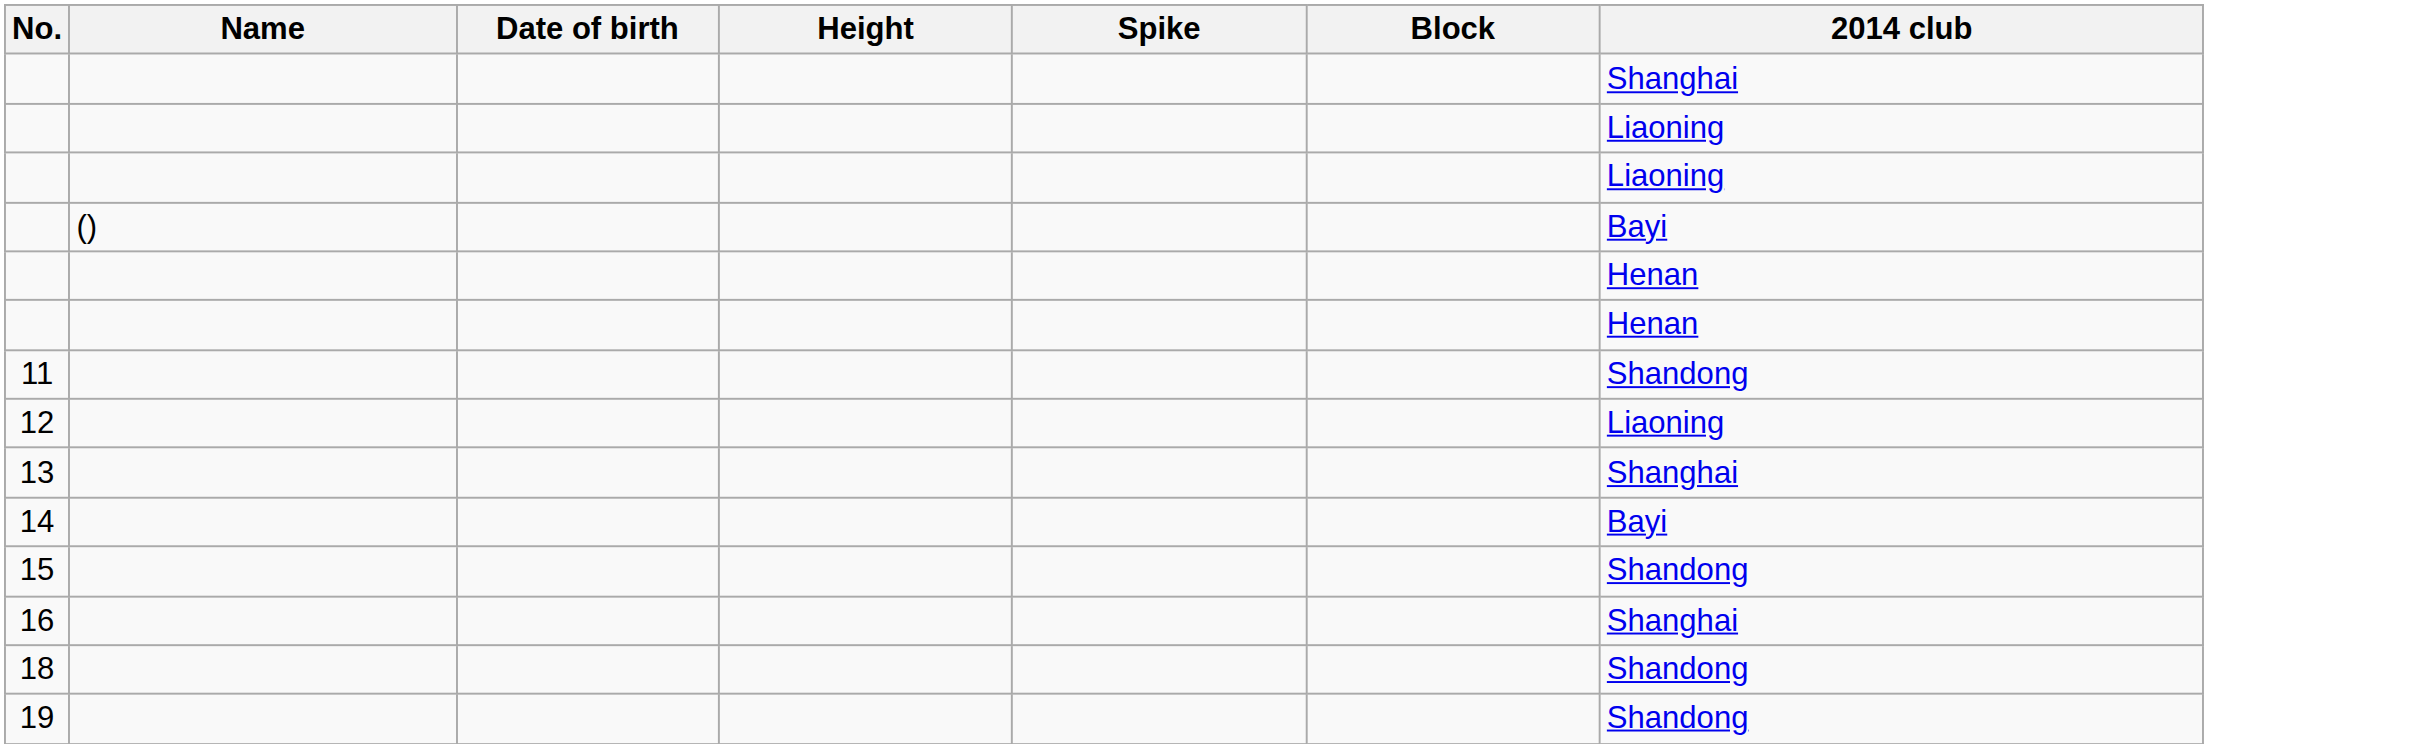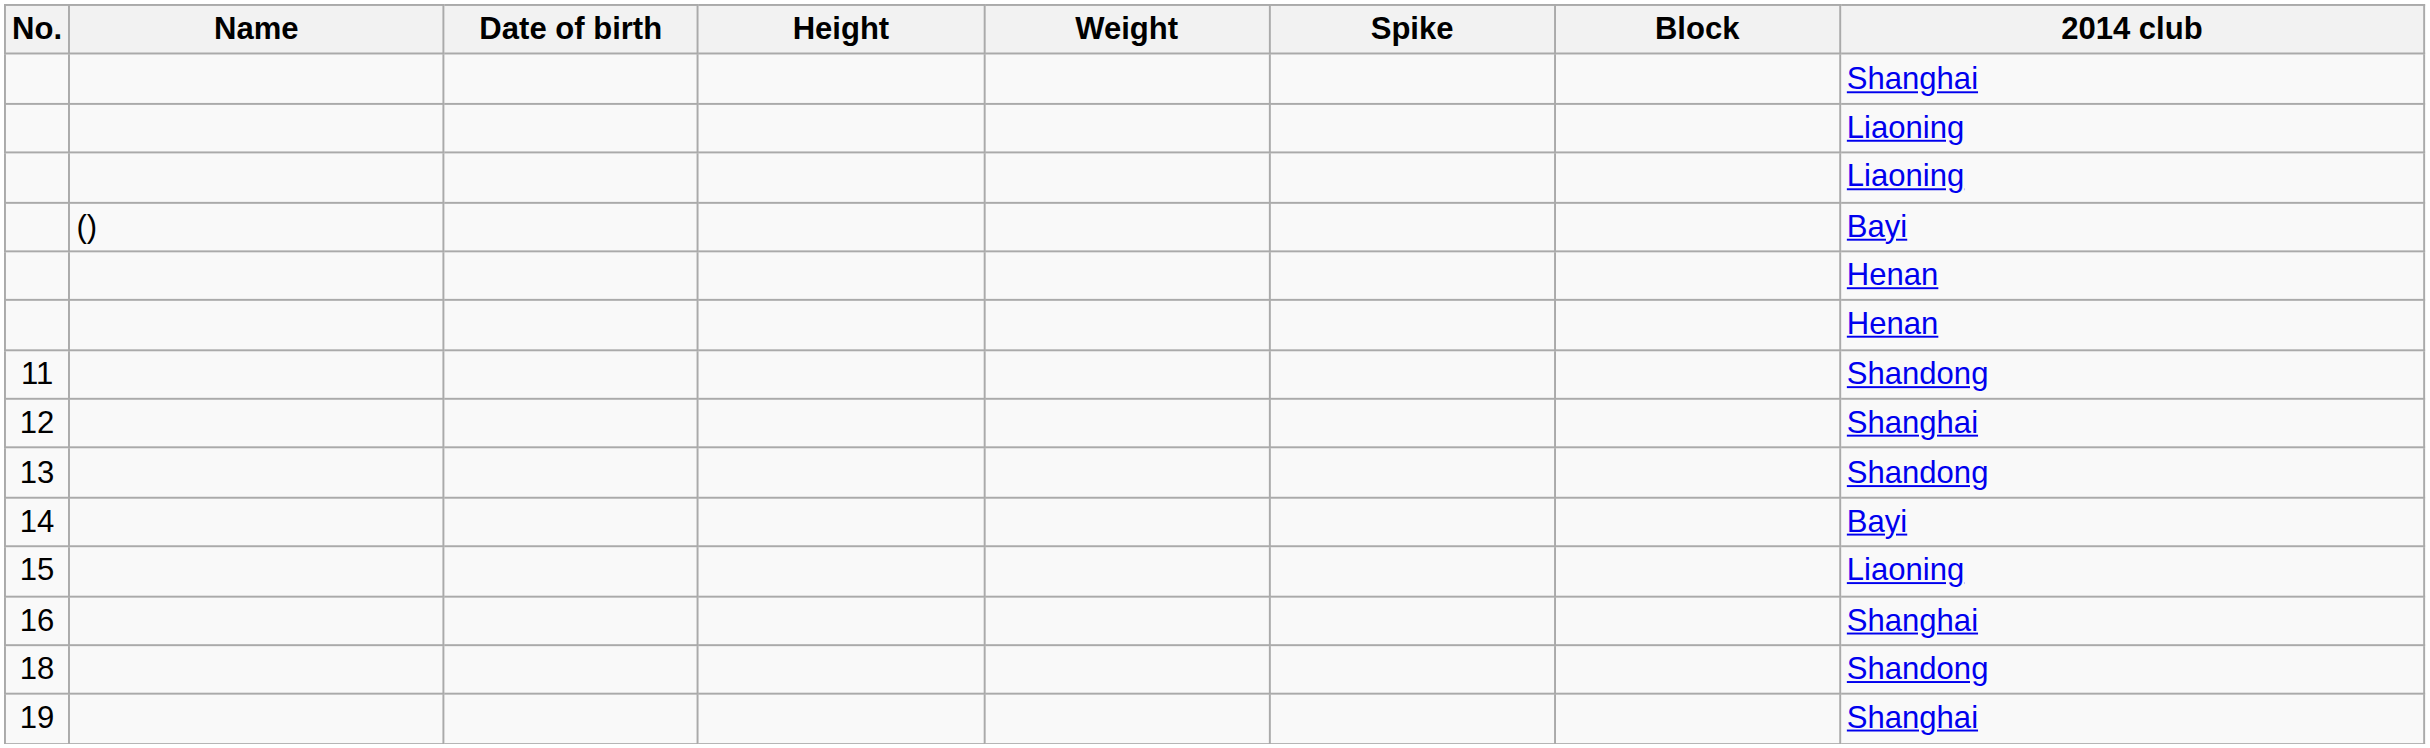 <table class="wikitable sortable" style="font-size:100%; text-align:center;">
 <tr>
 <th>No.</th>
 <th style="width:12em">Name</th>
 <th style="width:8em">Date of birth</th>
 <th style="width:9em">Height</th>
+<th style="width:9em">Weight</th>
 <th style="width:9em">Spike</th>
 <th style="width:9em">Block</th>
 <th style="width:19em">2014 club</th>
 </tr>
 <tr>
 <td></td>
 <td align=left></td>
 <td align=right></td>
+<td></td>
 <td></td>
 <td></td>
 <td></td>
 <td align=left> <a href='#'>Shanghai</a></td>
 </tr>
 <tr>
 <td></td>
 <td align=left></td>
 <td align=right></td>
 <td></td>
 <td></td>
 <td></td>
+<td></td>
 <td align=left> <a href='#'>Liaoning</a></td>
 </tr>
 <tr>
 <td></td>
 <td align=left></td>
 <td align=right></td>
+<td></td>
 <td></td>
 <td></td>
 <td></td>
 <td align=left> <a href='#'>Liaoning</a></td>
 </tr>
 <tr>
 <td></td>
 <td align=left> ()</td>
 <td align=right></td>
 <td></td>
 <td></td>
 <td></td>
+<td></td>
 <td align=left> <a href='#'>Bayi</a></td>
 </tr>
 <tr>
 <td></td>
 <td align=left></td>
 <td align=right></td>
+<td></td>
 <td></td>
 <td></td>
 <td></td>
 <td align=left> <a href='#'>Henan</a></td>
 </tr>
 <tr>
 <td></td>
 <td align=left></td>
 <td align=right></td>
 <td></td>
 <td></td>
 <td></td>
+<td></td>
 <td align=left> <a href='#'>Henan</a></td>
 </tr>
 <tr>
 <td>11</td>
 <td align=left></td>
 <td align=right></td>
+<td></td>
 <td></td>
 <td></td>
 <td></td>
 <td align=left> <a href='#'>Shandong</a></td>
 </tr>
 <tr>
 <td>12</td>
 <td align=left></td>
 <td align=right></td>
 <td></td>
 <td></td>
 <td></td>
-<td align=left> <a href='#'>Liaoning</a></td>
+<td></td>
+<td align=left> <a href='#'>Shanghai</a></td>
 </tr>
 <tr>
 <td>13</td>
 <td align=left></td>
 <td align=right></td>
 <td></td>
 <td></td>
 <td></td>
-<td align=left> <a href='#'>Shanghai</a></td>
+<td></td>
+<td align=left> <a href='#'>Shandong</a></td>
 </tr>
 <tr>
 <td>14</td>
 <td align=left></td>
 <td align=right></td>
+<td></td>
 <td></td>
 <td></td>
 <td></td>
 <td align=left> <a href='#'>Bayi</a></td>
 </tr>
 <tr>
 <td>15</td>
 <td align=left></td>
 <td align=right></td>
 <td></td>
 <td></td>
 <td></td>
-<td align=left> <a href='#'>Shandong</a></td>
+<td></td>
+<td align=left> <a href='#'>Liaoning</a></td>
 </tr>
 <tr>
 <td>16</td>
 <td align=left></td>
 <td align=right></td>
+<td></td>
 <td></td>
 <td></td>
 <td></td>
 <td align=left> <a href='#'>Shanghai</a></td>
 </tr>
 <tr>
 <td>18</td>
 <td align=left></td>
 <td align=right></td>
 <td></td>
 <td></td>
 <td></td>
+<td></td>
 <td align=left> <a href='#'>Shandong</a></td>
 </tr>
 <tr>
 <td>19</td>
 <td align=left></td>
 <td align=right></td>
 <td></td>
 <td></td>
 <td></td>
-<td align=left> <a href='#'>Shandong</a></td>
+<td></td>
+<td align=left> <a href='#'>Shanghai</a></td>
 </tr>
 </table>
